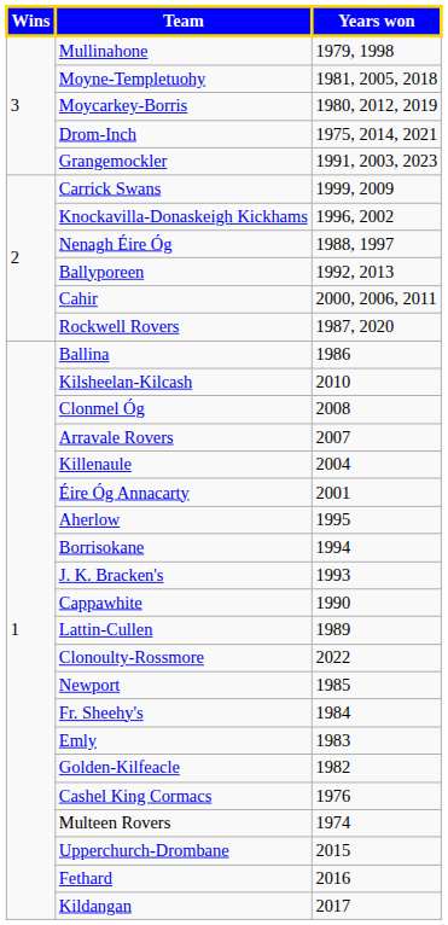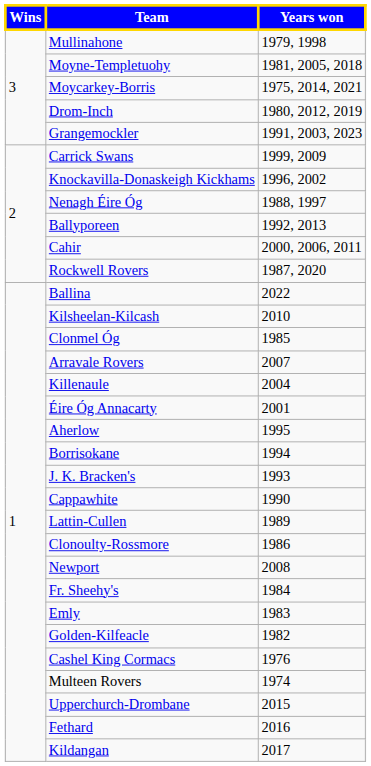 <table class="wikitable">
 <tr>
 <th style="background:blue;color:white;border:3px solid gold">Wins</th>
 <th style="background:blue;color:white;border:3px solid gold">Team</th>
 <th style="background:blue;color:white;border:3px solid gold">Years won</th>
 </tr>
 <tr>
 <td rowspan=5>3</td>
 <td><a href='#'>Mullinahone</a></td>
 <td>1979, 1998</td>
 </tr>
 <tr>
 <td><a href='#'>Moyne-Templetuohy</a></td>
 <td>1981, 2005, 2018</td>
 </tr>
 <tr>
 <td><a href='#'>Moycarkey-Borris</a></td>
-<td>1980, 2012, 2019</td>
+<td>1975, 2014, 2021</td>
 </tr>
 <tr>
 <td><a href='#'>Drom-Inch</a></td>
-<td>1975, 2014, 2021</td>
+<td>1980, 2012, 2019</td>
 </tr>
 <tr>
 <td><a href='#'>Grangemockler</a></td>
 <td>1991, 2003, 2023</td>
 </tr>
 <tr>
 <td rowspan=6>2</td>
 <td><a href='#'>Carrick Swans</a></td>
 <td>1999, 2009</td>
 </tr>
 <tr>
 <td><a href='#'>Knockavilla-Donaskeigh Kickhams</a></td>
 <td>1996, 2002</td>
 </tr>
 <tr>
 <td><a href='#'>Nenagh Éire Óg</a></td>
 <td>1988, 1997</td>
 </tr>
 <tr>
 <td><a href='#'>Ballyporeen</a></td>
 <td>1992, 2013</td>
 </tr>
 <tr>
 <td><a href='#'>Cahir</a></td>
 <td>2000, 2006, 2011</td>
 </tr>
 <tr>
 <td><a href='#'>Rockwell Rovers</a></td>
 <td>1987, 2020</td>
 </tr>
 <tr>
 <td rowspan=22>1</td>
 <td><a href='#'>Ballina</a></td>
-<td>1986</td>
+<td>2022</td>
 </tr>
 <tr>
 <td><a href='#'>Kilsheelan-Kilcash</a></td>
 <td>2010</td>
 </tr>
 <tr>
 <td><a href='#'>Clonmel Óg</a></td>
-<td>2008</td>
+<td>1985</td>
 </tr>
 <tr>
 <td><a href='#'>Arravale Rovers</a></td>
 <td>2007</td>
 </tr>
 <tr>
 <td><a href='#'>Killenaule</a></td>
 <td>2004</td>
 </tr>
 <tr>
 <td><a href='#'>Éire Óg Annacarty</a></td>
 <td>2001</td>
 </tr>
 <tr>
 <td><a href='#'>Aherlow</a></td>
 <td>1995</td>
 </tr>
 <tr>
 <td><a href='#'>Borrisokane</a></td>
 <td>1994</td>
 </tr>
 <tr>
 <td><a href='#'>J. K. Bracken's</a></td>
 <td>1993</td>
 </tr>
 <tr>
 <td><a href='#'>Cappawhite</a></td>
 <td>1990</td>
 </tr>
 <tr>
 <td><a href='#'>Lattin-Cullen</a></td>
 <td>1989</td>
 </tr>
 <tr>
 <td><a href='#'>Clonoulty-Rossmore</a></td>
-<td>2022</td>
+<td>1986</td>
 </tr>
 <tr>
 <td><a href='#'>Newport</a></td>
-<td>1985</td>
+<td>2008</td>
 </tr>
 <tr>
 <td><a href='#'>Fr. Sheehy's</a></td>
 <td>1984</td>
 </tr>
 <tr>
 <td><a href='#'>Emly</a></td>
 <td>1983</td>
 </tr>
 <tr>
 <td><a href='#'>Golden-Kilfeacle</a></td>
 <td>1982</td>
 </tr>
 <tr>
 <td><a href='#'>Cashel King Cormacs</a></td>
 <td>1976</td>
 </tr>
 <tr>
 <td>Multeen Rovers</td>
 <td>1974</td>
 </tr>
 <tr>
 <td><a href='#'>Upperchurch-Drombane</a></td>
 <td>2015</td>
 </tr>
 <tr>
 <td><a href='#'>Fethard</a></td>
 <td>2016</td>
 </tr>
 <tr>
 <td><a href='#'>Kildangan</a></td>
 <td>2017</td>
 </tr>
 </table>
